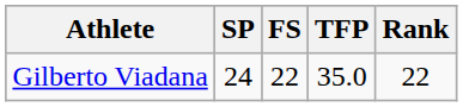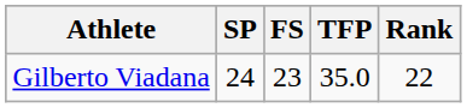 <table class="wikitable" border="1" style="font-size:90%">
 <tr>
 <th>Athlete</th>
 <th>SP</th>
 <th>FS</th>
 <th>TFP</th>
 <th>Rank</th>
 </tr>
 <tr align=center>
 <td align=left><a href='#'>Gilberto Viadana</a></td>
 <td>24</td>
-<td>22</td>
+<td>23</td>
 <td>35.0</td>
 <td>22</td>
 </tr>
 </table>
